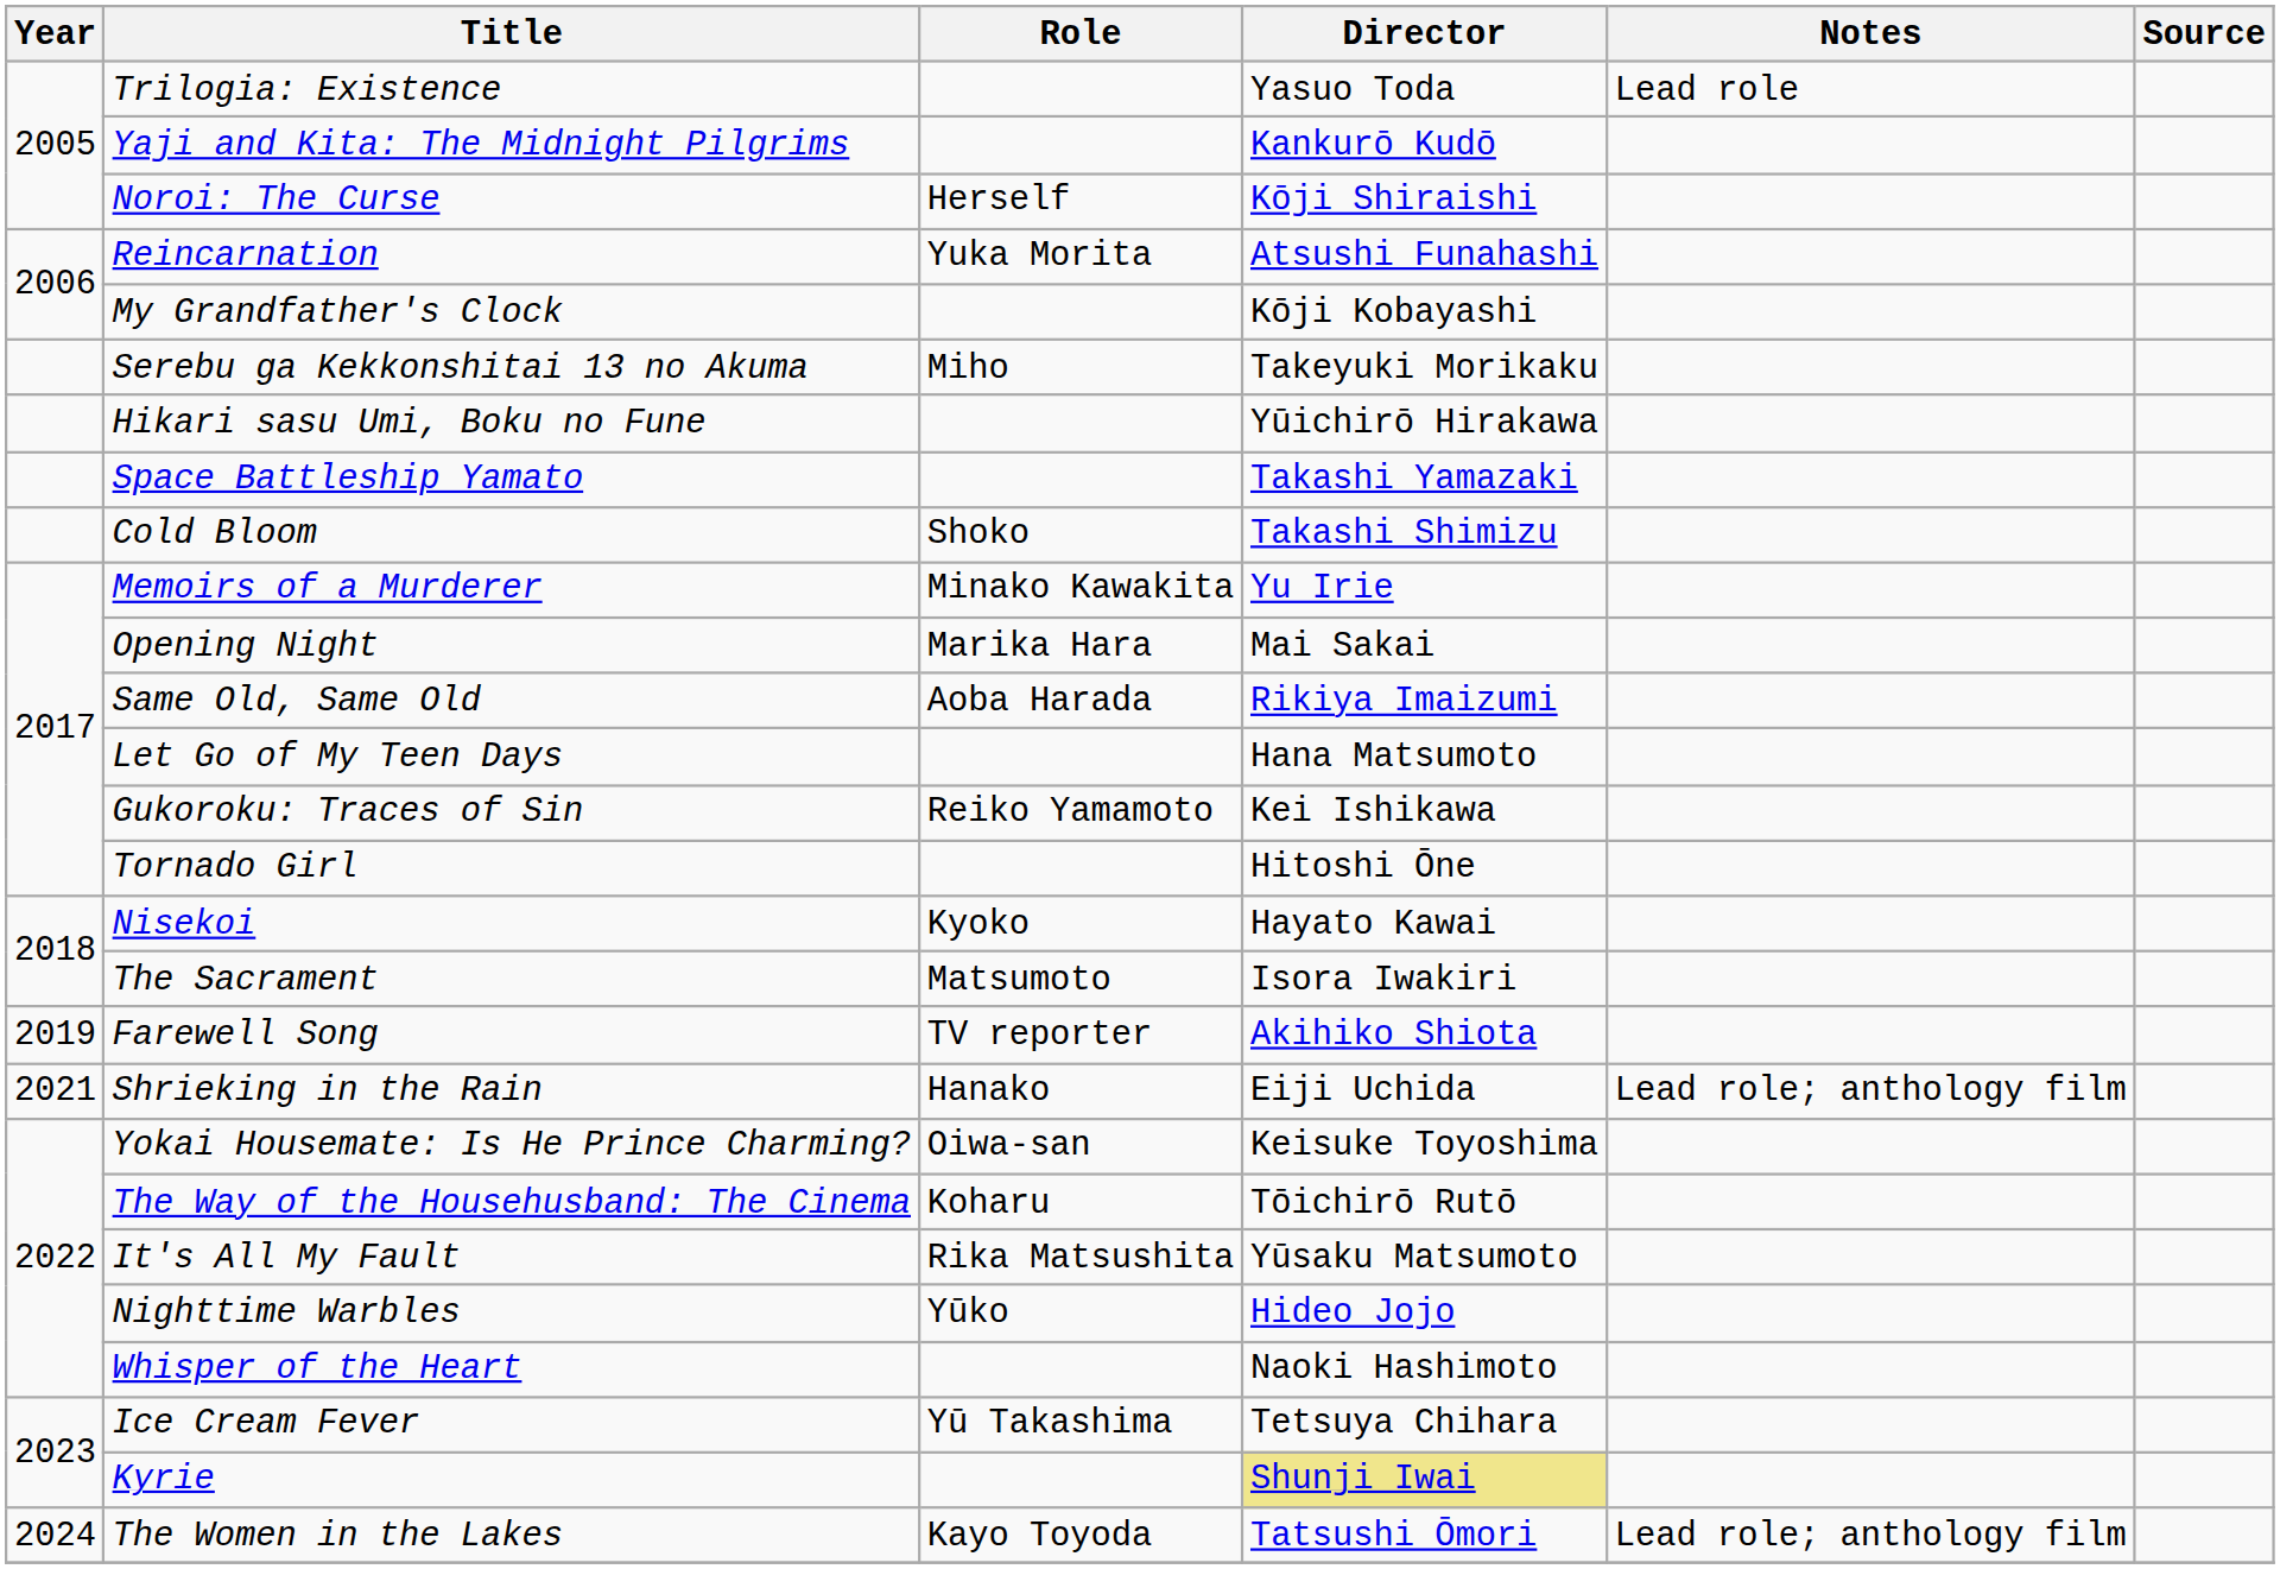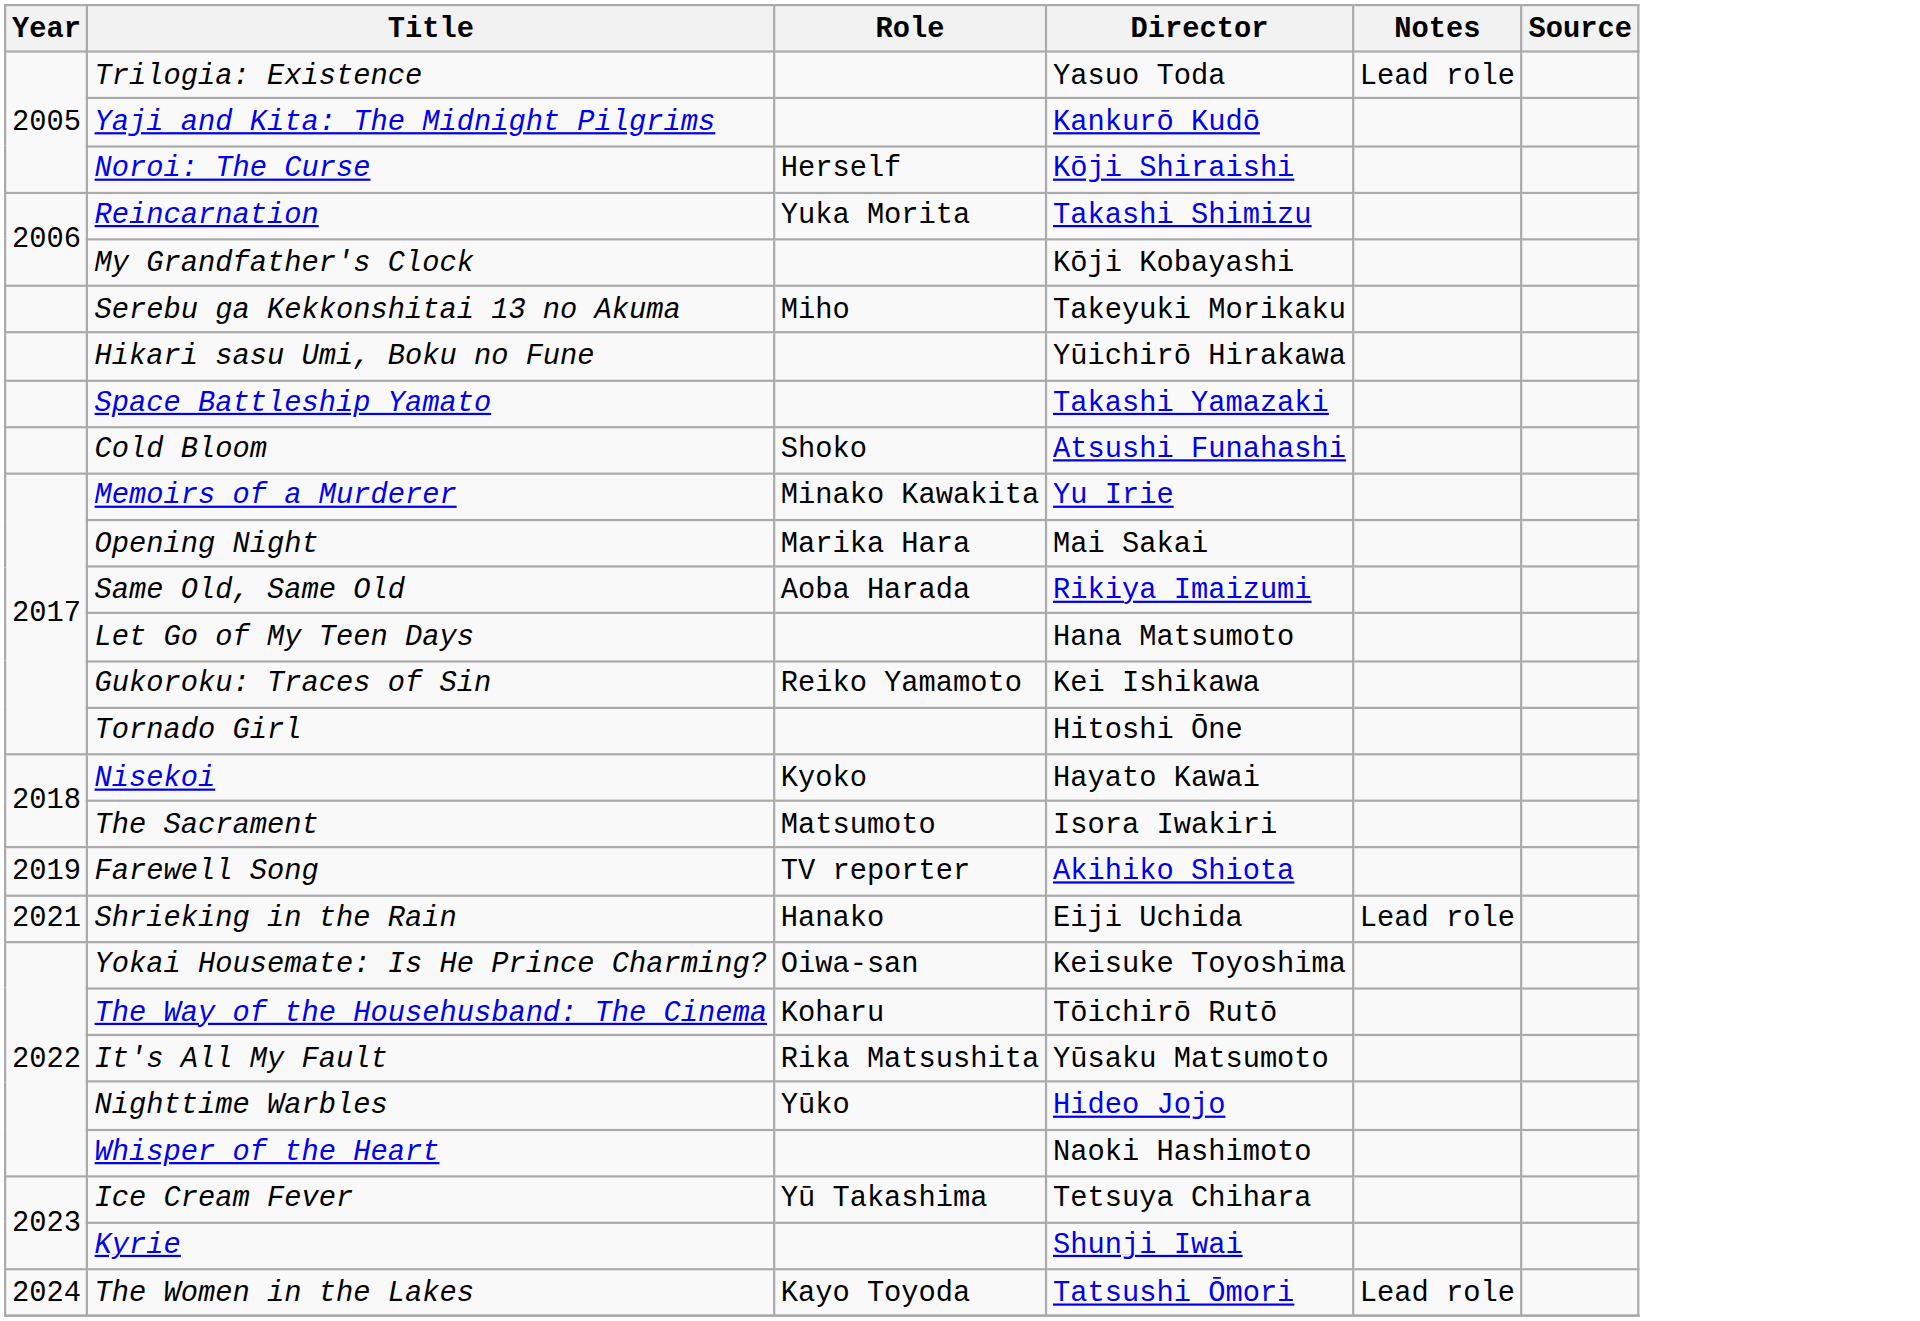 <table class="wikitable sortable plainrowheaders">
 <tr>
 <th>Year</th>
 <th>Title</th>
 <th>Role</th>
 <th>Director</th>
 <th class="unsortable">Notes</th>
 <th class="unsortable">Source</th>
 </tr>
 <tr>
 <td rowspan=3>2005</td>
 <td><em>Trilogia: Existence</em></td>
 <td></td>
 <td>Yasuo Toda</td>
 <td>Lead role</td>
 <td></td>
 </tr>
 <tr>
 <td><em><a href='#'>Yaji and Kita: The Midnight Pilgrims</a></em></td>
 <td></td>
 <td><a href='#'>Kankurō Kudō</a></td>
 <td></td>
 <td></td>
 </tr>
 <tr>
 <td><em><a href='#'>Noroi: The Curse</a></em></td>
 <td>Herself</td>
 <td><a href='#'>Kōji Shiraishi</a></td>
 <td></td>
 <td></td>
 </tr>
 <tr>
 <td rowspan=2>2006</td>
 <td><em><a href='#'>Reincarnation</a></em></td>
 <td>Yuka Morita</td>
-<td><a href='#'>Atsushi Funahashi</a></td>
+<td><a href='#'>Takashi Shimizu</a></td>
 <td></td>
 <td></td>
 </tr>
 <tr>
 <td><em>My Grandfather's Clock</em></td>
 <td></td>
 <td>Kōji Kobayashi</td>
 <td></td>
 <td></td>
 </tr>
 <tr>
 <td></td>
 <td><em>Serebu ga Kekkonshitai 13 no Akuma</em></td>
 <td>Miho</td>
 <td>Takeyuki Morikaku</td>
 <td></td>
 <td></td>
 </tr>
 <tr>
 <td></td>
 <td><em>Hikari sasu Umi, Boku no Fune</em></td>
 <td></td>
 <td>Yūichirō Hirakawa</td>
 <td></td>
 <td></td>
 </tr>
 <tr>
 <td></td>
 <td><em><a href='#'>Space Battleship Yamato</a></em></td>
 <td></td>
 <td><a href='#'>Takashi Yamazaki</a></td>
 <td></td>
 <td></td>
 </tr>
 <tr>
 <td></td>
 <td><em>Cold Bloom</em></td>
 <td>Shoko</td>
-<td><a href='#'>Takashi Shimizu</a></td>
+<td><a href='#'>Atsushi Funahashi</a></td>
 <td></td>
 <td></td>
 </tr>
 <tr>
 <td rowspan=6>2017</td>
 <td><em><a href='#'>Memoirs of a Murderer</a></em></td>
 <td>Minako Kawakita</td>
 <td><a href='#'>Yu Irie</a></td>
 <td></td>
 <td></td>
 </tr>
 <tr>
 <td><em>Opening Night</em></td>
 <td>Marika Hara</td>
 <td>Mai Sakai</td>
 <td></td>
 <td></td>
 </tr>
 <tr>
 <td><em>Same Old, Same Old</em></td>
 <td>Aoba Harada</td>
 <td><a href='#'>Rikiya Imaizumi</a></td>
 <td></td>
 <td></td>
 </tr>
 <tr>
 <td><em>Let Go of My Teen Days</em></td>
 <td></td>
 <td>Hana Matsumoto</td>
 <td></td>
 <td></td>
 </tr>
 <tr>
 <td><em>Gukoroku: Traces of Sin</em></td>
 <td>Reiko Yamamoto</td>
 <td>Kei Ishikawa</td>
 <td></td>
 <td></td>
 </tr>
 <tr>
 <td><em>Tornado Girl</em></td>
 <td></td>
 <td>Hitoshi Ōne</td>
 <td></td>
 <td></td>
 </tr>
 <tr>
 <td rowspan=2>2018</td>
 <td><em><a href='#'>Nisekoi</a></em></td>
 <td>Kyoko</td>
 <td>Hayato Kawai</td>
 <td></td>
 <td></td>
 </tr>
 <tr>
 <td><em>The Sacrament</em></td>
 <td>Matsumoto</td>
 <td>Isora Iwakiri</td>
 <td></td>
 <td></td>
 </tr>
 <tr>
 <td>2019</td>
 <td><em>Farewell Song</em></td>
 <td>TV reporter</td>
 <td><a href='#'>Akihiko Shiota</a></td>
 <td></td>
 <td></td>
 </tr>
 <tr>
 <td>2021</td>
 <td><em>Shrieking in the Rain</em></td>
 <td>Hanako</td>
 <td>Eiji Uchida</td>
-<td>Lead role; anthology film</td>
+<td>Lead role</td>
 <td></td>
 </tr>
 <tr>
 <td rowspan=5>2022</td>
 <td><em>Yokai Housemate: Is He Prince Charming?</em></td>
 <td>Oiwa-san</td>
 <td>Keisuke Toyoshima</td>
 <td></td>
 <td></td>
 </tr>
 <tr>
 <td><em><a href='#'>The Way of the Househusband: The Cinema</a></em></td>
 <td>Koharu</td>
 <td>Tōichirō Rutō</td>
 <td></td>
 <td></td>
 </tr>
 <tr>
 <td><em>It's All My Fault</em></td>
 <td>Rika Matsushita</td>
 <td>Yūsaku Matsumoto</td>
 <td></td>
 <td></td>
 </tr>
 <tr>
 <td><em>Nighttime Warbles</em></td>
 <td>Yūko</td>
 <td><a href='#'>Hideo Jojo</a></td>
 <td></td>
 <td></td>
 </tr>
 <tr>
 <td><em><a href='#'>Whisper of the Heart</a></em></td>
 <td></td>
 <td>Naoki Hashimoto</td>
 <td></td>
 <td></td>
 </tr>
 <tr>
 <td rowspan=2>2023</td>
 <td><em>Ice Cream Fever</em></td>
 <td>Yū Takashima</td>
 <td>Tetsuya Chihara</td>
 <td></td>
 <td></td>
 </tr>
 <tr>
 <td><em><a href='#'>Kyrie</a></em></td>
 <td></td>
-<td style="background: khaki;"><a href='#'>Shunji Iwai</a></td>
+<td><a href='#'>Shunji Iwai</a></td>
 <td></td>
 <td></td>
 </tr>
 <tr>
 <td rowspan=1>2024</td>
 <td><em>The Women in the Lakes</em></td>
 <td>Kayo Toyoda</td>
 <td><a href='#'>Tatsushi Ōmori</a></td>
-<td>Lead role; anthology film</td>
+<td>Lead role</td>
 <td></td>
 </tr>
 <tr>
 </tr>
 </table>
